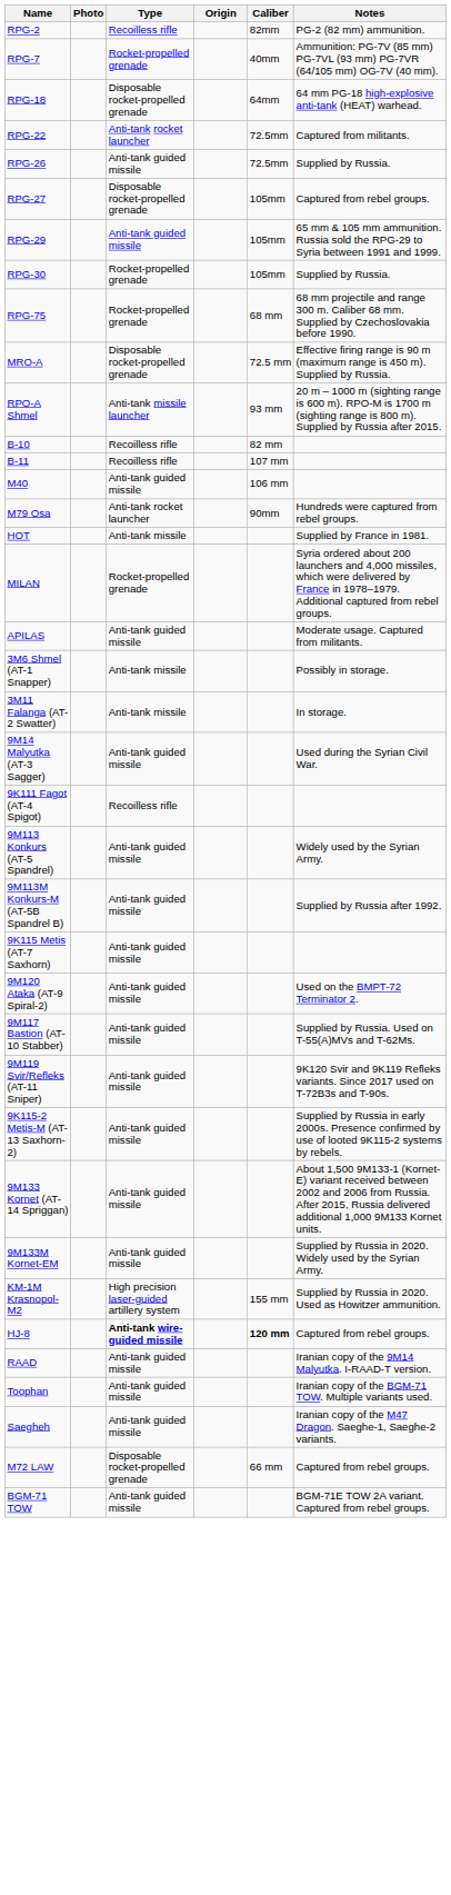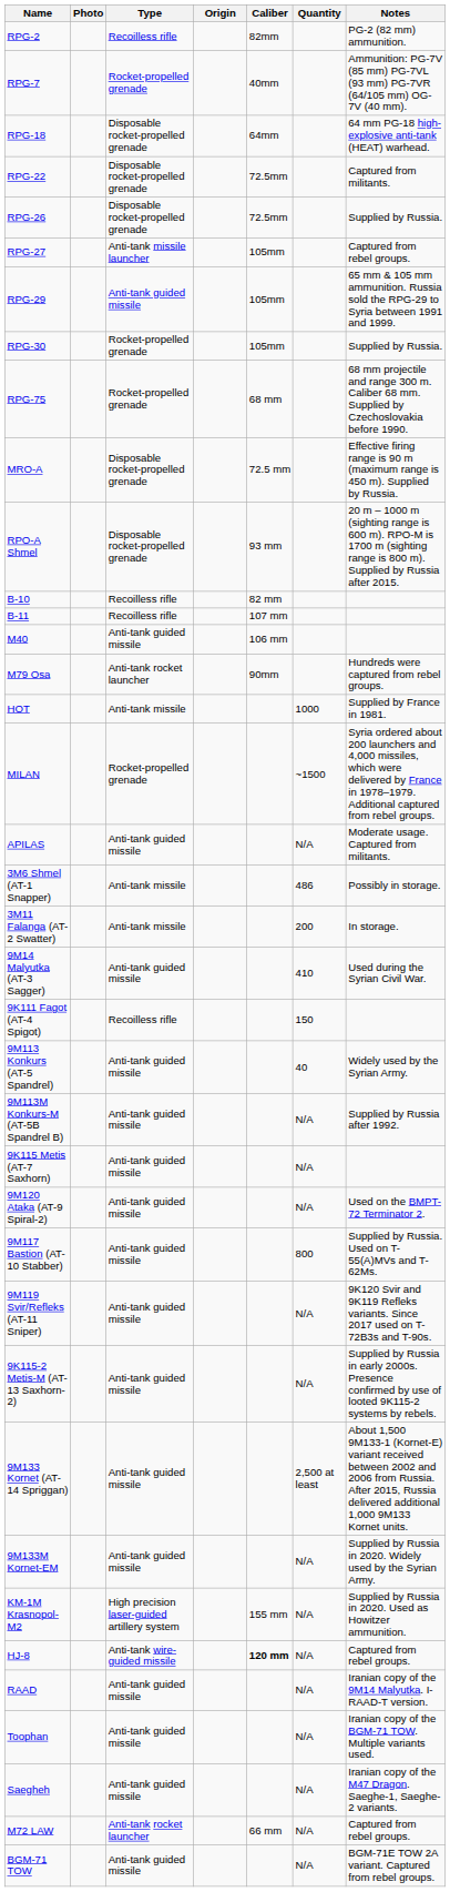 <table class="wikitable" style="width:75%;">
 <tr>
 <th style="width:15%;">Name</th>
 <th>Photo</th>
 <th style="width:20%;">Type</th>
 <th style="width:12%;">Origin</th>
 <th>Caliber</th>
+<th style="width:12%;">Quantity</th>
 <th>Notes</th>
 </tr>
 <tr>
 <td><a href='#'>RPG-2</a></td>
 <td></td>
 <td><a href='#'>Recoilless rifle</a></td>
 <td></td>
 <td>82mm</td>
+<td></td>
 <td>PG-2 (82 mm) ammunition.</td>
 </tr>
 <tr>
 <td><a href='#'>RPG-7</a></td>
 <td></td>
 <td><a href='#'>Rocket-propelled grenade</a></td>
 <td></td>
 <td>40mm</td>
+<td></td>
 <td>Ammunition: PG-7V (85 mm) PG-7VL (93 mm) PG-7VR (64/105 mm) OG-7V (40 mm).</td>
 </tr>
 <tr>
 <td><a href='#'>RPG-18</a></td>
 <td></td>
 <td>Disposable rocket-propelled grenade</td>
 <td></td>
 <td>64mm</td>
+<td></td>
 <td>64 mm PG-18 <a href='#'>high-explosive anti-tank</a> (HEAT) warhead.</td>
 </tr>
 <tr>
 <td><a href='#'>RPG-22</a></td>
 <td></td>
-<td><a href='#'>Anti-tank</a> <a href='#'>rocket launcher</a></td>
+<td>Disposable rocket-propelled grenade</td>
 <td></td>
 <td>72.5mm</td>
+<td></td>
 <td>Captured from militants.</td>
 </tr>
 <tr>
 <td><a href='#'>RPG-26</a></td>
 <td></td>
-<td>Anti-tank guided missile</td>
+<td>Disposable rocket-propelled grenade</td>
 <td></td>
 <td>72.5mm</td>
+<td></td>
 <td>Supplied by Russia.</td>
 </tr>
 <tr>
 <td><a href='#'>RPG-27</a></td>
 <td></td>
-<td>Disposable rocket-propelled grenade</td>
+<td>Anti-tank <a href='#'>missile launcher</a></td>
 <td></td>
 <td>105mm</td>
+<td></td>
 <td>Captured from rebel groups.</td>
 </tr>
 <tr>
 <td><a href='#'>RPG-29</a></td>
 <td></td>
 <td><a href='#'>Anti-tank guided missile</a></td>
 <td></td>
 <td>105mm</td>
+<td></td>
 <td>65 mm & 105 mm ammunition. Russia sold the RPG-29 to Syria between 1991 and 1999.</td>
 </tr>
 <tr>
 <td><a href='#'>RPG-30</a></td>
 <td></td>
 <td>Rocket-propelled grenade</td>
 <td></td>
 <td>105mm</td>
+<td></td>
 <td>Supplied by Russia.</td>
 </tr>
 <tr>
 <td><a href='#'>RPG-75</a></td>
 <td></td>
 <td>Rocket-propelled grenade</td>
 <td></td>
 <td>68 mm</td>
+<td></td>
 <td>68 mm projectile and range 300 m. Caliber 68 mm. Supplied by Czechoslovakia before 1990.</td>
 </tr>
 <tr>
 <td><a href='#'>MRO-A</a></td>
 <td></td>
 <td>Disposable rocket-propelled grenade</td>
 <td></td>
 <td>72.5 mm</td>
+<td></td>
 <td>Effective firing range is 90 m (maximum range is 450 m). Supplied by Russia.</td>
 </tr>
 <tr>
 <td><a href='#'>RPO-A Shmel</a></td>
 <td></td>
-<td>Anti-tank <a href='#'>missile launcher</a></td>
+<td>Disposable rocket-propelled grenade</td>
 <td></td>
 <td>93 mm</td>
+<td></td>
 <td>20 m – 1000 m (sighting range is 600 m). RPO-M is 1700 m (sighting range is 800 m). Supplied by Russia after 2015.</td>
 </tr>
 <tr>
 <td><a href='#'>B-10</a></td>
 <td></td>
 <td>Recoilless rifle</td>
 <td></td>
 <td>82 mm</td>
 <td></td>
+<td></td>
 </tr>
 <tr>
 <td><a href='#'>B-11</a></td>
 <td></td>
 <td>Recoilless rifle</td>
 <td></td>
 <td>107 mm</td>
+<td></td>
 <td></td>
 </tr>
 <tr>
 <td><a href='#'>M40</a></td>
 <td></td>
 <td>Anti-tank guided missile</td>
 <td></td>
 <td>106 mm</td>
 <td></td>
+<td></td>
 </tr>
 <tr>
 <td><a href='#'>M79 Osa</a></td>
 <td></td>
 <td>Anti-tank rocket launcher</td>
 <td></td>
 <td>90mm</td>
+<td></td>
 <td>Hundreds were captured from rebel groups.</td>
 </tr>
 <tr>
 <td><a href='#'>HOT</a></td>
 <td></td>
 <td>Anti-tank missile</td>
 <td><br></td>
 <td></td>
+<td>1000</td>
 <td>Supplied by France in 1981.</td>
 </tr>
 <tr>
 <td><a href='#'>MILAN</a></td>
 <td></td>
 <td>Rocket-propelled grenade</td>
 <td><br></td>
 <td></td>
+<td>~1500</td>
 <td>Syria ordered about 200 launchers and 4,000 missiles, which were delivered by <a href='#'>France</a> in 1978–1979. Additional captured from rebel groups.</td>
 </tr>
 <tr>
 <td><a href='#'>APILAS</a></td>
 <td></td>
 <td>Anti-tank guided missile</td>
 <td></td>
 <td></td>
+<td>N/A</td>
 <td>Moderate usage. Captured from militants.</td>
 </tr>
 <tr>
 <td><a href='#'>3M6 Shmel</a> (AT-1 Snapper)</td>
 <td></td>
 <td>Anti-tank missile</td>
 <td></td>
 <td></td>
+<td>486</td>
 <td>Possibly in storage.</td>
 </tr>
 <tr>
 <td><a href='#'>3M11 Falanga</a> (AT-2 Swatter)</td>
 <td></td>
 <td>Anti-tank missile</td>
 <td></td>
 <td></td>
+<td>200</td>
 <td>In storage.</td>
 </tr>
 <tr>
 <td><a href='#'>9M14 Malyutka</a> (AT-3 Sagger)</td>
 <td></td>
 <td>Anti-tank guided missile</td>
 <td></td>
 <td></td>
+<td>410</td>
 <td>Used during the Syrian Civil War.</td>
 </tr>
 <tr>
 <td><a href='#'>9K111 Fagot</a> (AT-4 Spigot)</td>
 <td></td>
 <td>Recoilless rifle</td>
 <td></td>
 <td></td>
+<td>150</td>
 <td></td>
 </tr>
 <tr>
 <td><a href='#'>9M113 Konkurs</a> (AT-5 Spandrel)</td>
 <td></td>
 <td>Anti-tank guided missile</td>
 <td></td>
 <td></td>
+<td>40</td>
 <td>Widely used by the Syrian Army.</td>
 </tr>
 <tr>
 <td><a href='#'>9M113M Konkurs-M</a> (AT-5B Spandrel B)</td>
 <td></td>
 <td>Anti-tank guided missile</td>
 <td></td>
 <td></td>
+<td>N/A</td>
 <td>Supplied by Russia after 1992.</td>
 </tr>
 <tr>
 <td><a href='#'>9K115 Metis</a> (AT-7 Saxhorn)</td>
 <td></td>
 <td>Anti-tank guided missile</td>
 <td></td>
 <td></td>
+<td>N/A</td>
 <td></td>
 </tr>
 <tr>
 <td><a href='#'>9M120 Ataka</a> (AT-9 Spiral-2)</td>
 <td></td>
 <td>Anti-tank guided missile</td>
 <td></td>
 <td></td>
+<td>N/A</td>
 <td>Used on the <a href='#'>BMPT-72 Terminator 2</a>.</td>
 </tr>
 <tr>
 <td><a href='#'>9M117 Bastion</a> (AT-10 Stabber)</td>
 <td></td>
 <td>Anti-tank guided missile</td>
 <td></td>
 <td></td>
+<td>800</td>
 <td>Supplied by Russia. Used on T-55(A)MVs and T-62Ms.</td>
 </tr>
 <tr>
 <td><a href='#'>9M119 Svir/Refleks</a> (AT-11 Sniper)</td>
 <td></td>
 <td>Anti-tank guided missile</td>
 <td></td>
 <td></td>
+<td>N/A</td>
 <td>9K120 Svir and 9K119 Refleks variants. Since 2017 used on T-72B3s and T-90s.</td>
 </tr>
 <tr>
 <td><a href='#'>9K115-2 Metis-M</a> (AT-13 Saxhorn-2)</td>
 <td></td>
 <td>Anti-tank guided missile</td>
 <td></td>
 <td></td>
+<td>N/A</td>
 <td>Supplied by Russia in early 2000s. Presence confirmed by use of looted 9K115-2 systems by rebels.</td>
 </tr>
 <tr>
 <td><a href='#'>9M133 Kornet</a> (AT-14 Spriggan)</td>
 <td></td>
 <td>Anti-tank guided missile</td>
 <td></td>
 <td></td>
+<td>2,500 at least</td>
 <td>About 1,500 9M133-1 (Kornet-E) variant received between 2002 and 2006 from Russia. After 2015, Russia delivered additional 1,000 9M133 Kornet units.</td>
 </tr>
 <tr>
 <td><a href='#'>9M133M Kornet-EM</a></td>
 <td></td>
 <td>Anti-tank guided missile</td>
 <td></td>
 <td></td>
+<td>N/A</td>
 <td>Supplied by Russia in 2020. Widely used by the Syrian Army.</td>
 </tr>
 <tr>
 <td><a href='#'>KM-1M Krasnopol-M2</a></td>
 <td></td>
 <td>High precision <a href='#'>laser-guided</a> artillery system</td>
 <td></td>
 <td>155 mm</td>
+<td>N/A</td>
 <td>Supplied by Russia in 2020. Used as Howitzer ammunition.</td>
 </tr>
 <tr>
 <td><a href='#'>HJ-8</a></td>
 <td></td>
-<td><strong>Anti-tank <a href='#'>wire-guided missile</a></strong></td>
+<td>Anti-tank <a href='#'>wire-guided missile</a></td>
 <td></td>
 <td><strong>120 mm</strong></td>
+<td>N/A</td>
 <td>Captured from rebel groups.</td>
 </tr>
 <tr>
 <td><a href='#'>RAAD</a></td>
 <td></td>
 <td>Anti-tank guided missile</td>
 <td></td>
 <td></td>
+<td>N/A</td>
 <td>Iranian copy of the <a href='#'>9M14 Malyutka</a>. I-RAAD-T version.</td>
 </tr>
 <tr>
 <td><a href='#'>Toophan</a></td>
 <td></td>
 <td>Anti-tank guided missile</td>
 <td></td>
 <td></td>
+<td>N/A</td>
 <td>Iranian copy of the <a href='#'>BGM-71 TOW</a>. Multiple variants used.</td>
 </tr>
 <tr>
 <td><a href='#'>Saegheh</a></td>
 <td></td>
 <td>Anti-tank guided missile</td>
 <td></td>
 <td></td>
+<td>N/A</td>
 <td>Iranian copy of the <a href='#'>M47 Dragon</a>. Saeghe-1, Saeghe-2 variants.</td>
 </tr>
 <tr>
 <td><a href='#'>M72 LAW</a></td>
 <td></td>
-<td>Disposable rocket-propelled grenade</td>
+<td><a href='#'>Anti-tank</a> <a href='#'>rocket launcher</a></td>
 <td></td>
 <td>66 mm</td>
+<td>N/A</td>
 <td>Captured from rebel groups.</td>
 </tr>
 <tr>
 <td><a href='#'>BGM-71 TOW</a></td>
 <td></td>
 <td>Anti-tank guided missile</td>
 <td></td>
 <td></td>
+<td>N/A</td>
 <td>BGM-71E TOW 2A variant. Captured from rebel groups.</td>
 </tr>
 </table>
